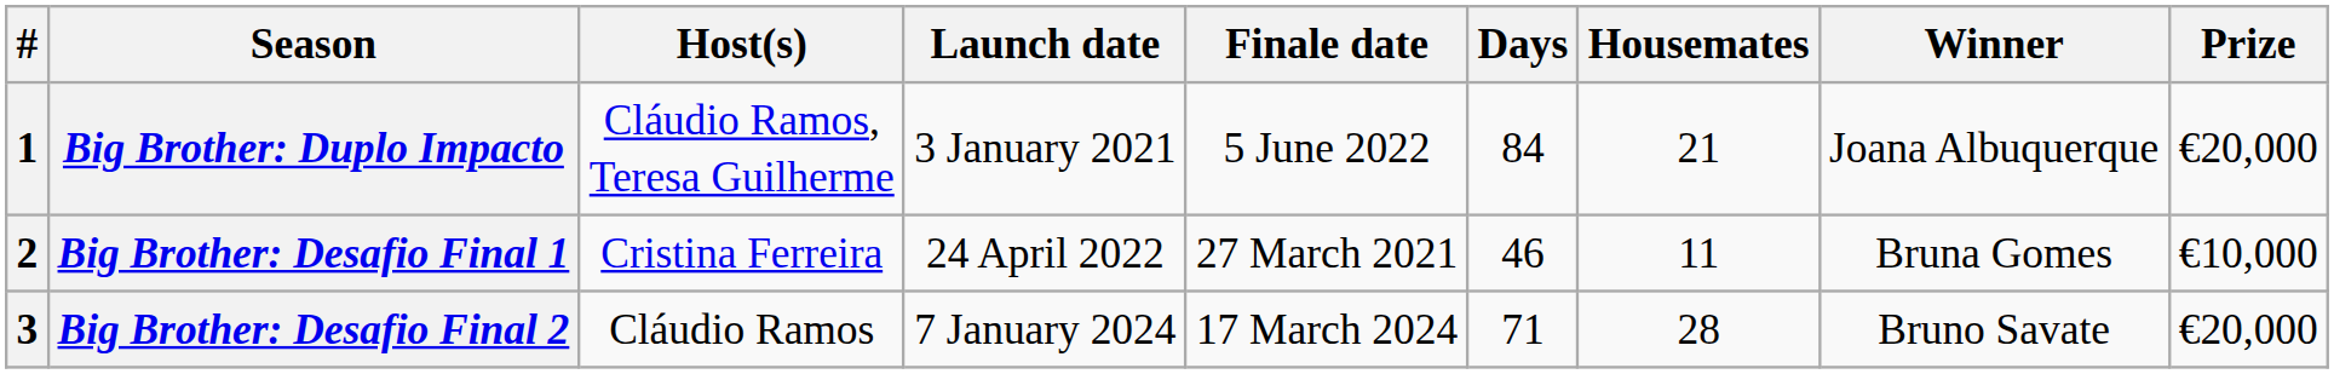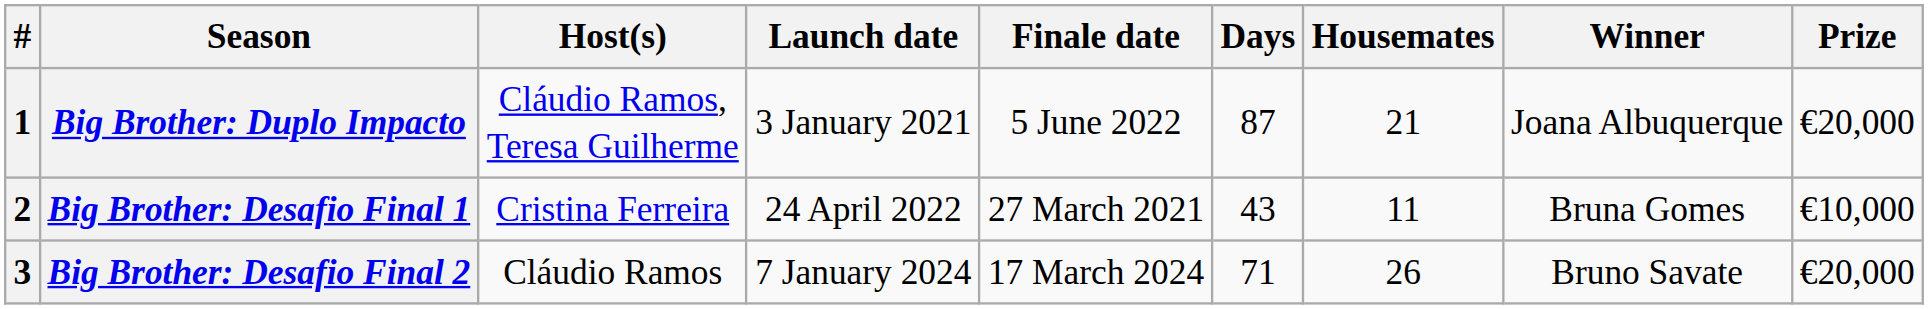 <table class="wikitable" style="text-align:center; width: auto; font-size:95%; line-height:20px">
 <tr>
 <th>#</th>
 <th>Season</th>
 <th>Host(s)</th>
 <th>Launch date</th>
 <th>Finale date</th>
 <th>Days</th>
 <th>Housemates</th>
 <th>Winner</th>
 <th>Prize</th>
 </tr>
 <tr>
 <th>1</th>
 <th><em><a href='#'>Big Brother: Duplo Impacto</a></em></th>
 <td><a href='#'>Cláudio Ramos</a>,<br><a href='#'>Teresa Guilherme</a></td>
 <td>3 January 2021</td>
 <td>5 June 2022</td>
-<td>84</td>
+<td>87</td>
 <td>21</td>
 <td>Joana Albuquerque</td>
 <td>€20,000</td>
 </tr>
 <tr>
 <th>2</th>
 <th><em><a href='#'>Big Brother: Desafio Final 1</a></em></th>
 <td><a href='#'>Cristina Ferreira</a></td>
 <td>24 April 2022</td>
 <td>27 March 2021</td>
-<td>46</td>
+<td>43</td>
 <td>11</td>
 <td>Bruna Gomes</td>
 <td>€10,000</td>
 </tr>
 <tr>
 <th>3</th>
 <th><em><a href='#'>Big Brother: Desafio Final 2</a></em></th>
 <td>Cláudio Ramos</td>
 <td>7 January 2024</td>
 <td>17 March 2024</td>
 <td>71</td>
-<td>28</td>
+<td>26</td>
 <td>Bruno Savate</td>
 <td>€20,000</td>
 </tr>
 </table>
